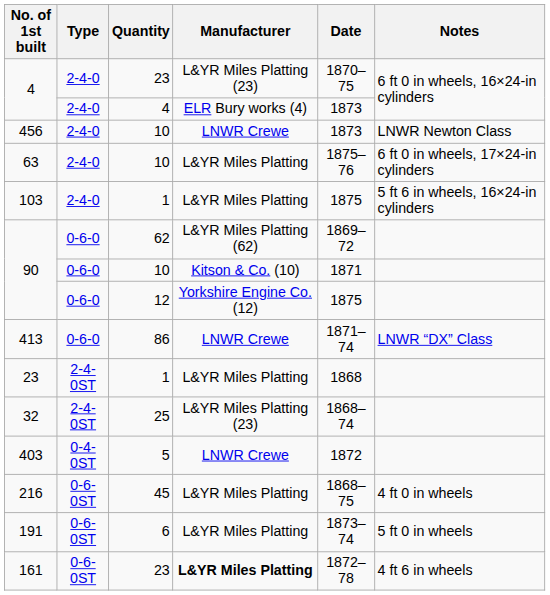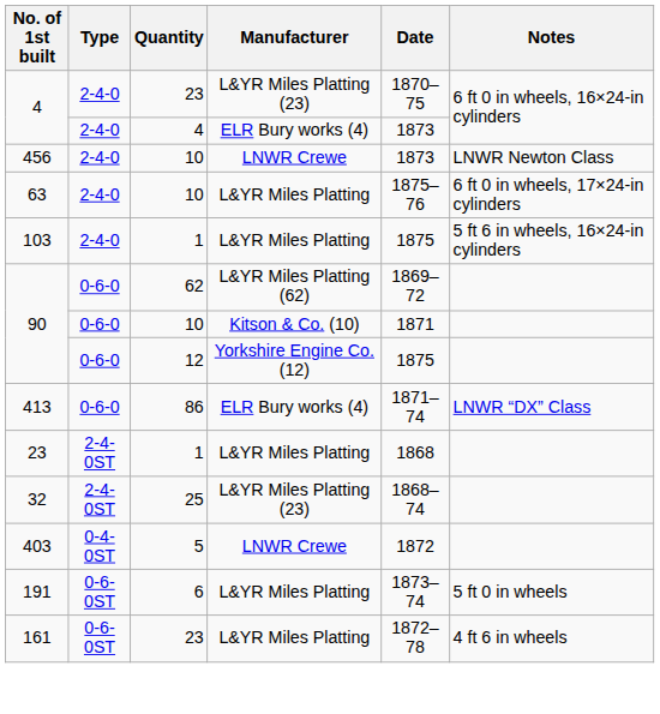 <table class="wikitable" style=text-align:center>
 <tr>
 <th>No. of<br>1st built</th>
 <th>Type</th>
 <th>Quantity</th>
 <th>Manufacturer</th>
 <th>Date</th>
 <th>Notes</th>
 </tr>
 <tr>
 <td rowspan=2>4</td>
 <td><a href='#'>2-4-0</a></td>
 <td align=right>23</td>
 <td>L&YR Miles Platting (23)</td>
 <td>1870–75</td>
 <td rowspan=2 align=left>6 ft 0 in wheels, 16×24-in cylinders</td>
 </tr>
 <tr>
 <td><a href='#'>2-4-0</a></td>
 <td align=right>4</td>
 <td><a href='#'>ELR</a> Bury works (4)</td>
 <td>1873</td>
 </tr>
 <tr>
 <td>456</td>
 <td><a href='#'>2-4-0</a></td>
 <td align=right>10</td>
 <td><a href='#'>LNWR Crewe</a></td>
 <td>1873</td>
 <td align=left>LNWR Newton Class</td>
 </tr>
 <tr>
 <td>63</td>
 <td><a href='#'>2-4-0</a></td>
 <td align=right>10</td>
 <td>L&YR Miles Platting</td>
 <td>1875–76</td>
 <td align=left>6 ft 0 in wheels, 17×24-in cylinders</td>
 </tr>
 <tr>
 <td>103</td>
 <td><a href='#'>2-4-0</a></td>
 <td align=right>1</td>
 <td>L&YR Miles Platting</td>
 <td>1875</td>
 <td align=left>5 ft 6 in wheels, 16×24-in cylinders</td>
 </tr>
 <tr>
 <td rowspan=3>90</td>
 <td><a href='#'>0-6-0</a></td>
 <td align=right>62</td>
 <td>L&YR Miles Platting (62)</td>
 <td>1869–72</td>
 <td align=left></td>
 </tr>
 <tr>
 <td><a href='#'>0-6-0</a></td>
 <td align=right>10</td>
 <td><a href='#'>Kitson & Co.</a> (10)</td>
 <td>1871</td>
 <td align=left></td>
 </tr>
 <tr>
 <td><a href='#'>0-6-0</a></td>
 <td align=right>12</td>
 <td><a href='#'>Yorkshire Engine Co.</a> (12)</td>
 <td>1875</td>
 <td align=left></td>
 </tr>
 <tr>
 <td>413</td>
 <td><a href='#'>0-6-0</a></td>
 <td align=right>86</td>
-<td><a href='#'>LNWR Crewe</a></td>
+<td><a href='#'>ELR</a> Bury works (4)</td>
 <td>1871–74</td>
 <td align=left><a href='#'>LNWR “DX” Class</a></td>
 </tr>
 <tr>
 <td>23</td>
 <td><a href='#'>2-4-0ST</a></td>
 <td align=right>1</td>
 <td>L&YR Miles Platting</td>
 <td>1868</td>
 <td align=left></td>
 </tr>
 <tr>
 <td>32</td>
 <td><a href='#'>2-4-0ST</a></td>
 <td align=right>25</td>
 <td>L&YR Miles Platting (23)</td>
 <td>1868–74</td>
 <td align=left></td>
 </tr>
 <tr>
 <td>403</td>
 <td><a href='#'>0-4-0ST</a></td>
 <td align=right>5</td>
 <td><a href='#'>LNWR Crewe</a></td>
 <td>1872</td>
 <td align=left></td>
 </tr>
 <tr>
-<td>216</td>
-<td><a href='#'>0-6-0ST</a></td>
-<td align=right>45</td>
-<td>L&YR Miles Platting</td>
-<td>1868–75</td>
-<td align=left>4 ft 0 in wheels</td>
-</tr>
-<tr>
 <td>191</td>
 <td><a href='#'>0-6-0ST</a></td>
 <td align=right>6</td>
 <td>L&YR Miles Platting</td>
 <td>1873–74</td>
 <td align=left>5 ft 0 in wheels</td>
 </tr>
 <tr>
 <td>161</td>
 <td><a href='#'>0-6-0ST</a></td>
 <td align=right>23</td>
-<td><strong>L&YR Miles Platting</strong></td>
+<td>L&YR Miles Platting</td>
 <td>1872–78</td>
 <td align=left>4 ft 6 in wheels</td>
 </tr>
 </table>
